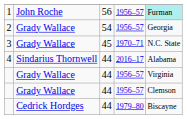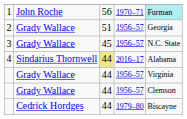 <table class="wikitable">
 <tr>
 </tr>
 <tr>
 <td>1</td>
 <td><a href='#'>John Roche</a></td>
 <td>56</td>
-<td style="font-size:80%;"><a href='#'>1956–57</a></td>
+<td style="font-size:80%;"><a href='#'>1970–71</a></td>
 <td style="background: paleturquoise; font-size:80%;">Furman</td>
 </tr>
 <tr>
 <td>2</td>
 <td><a href='#'>Grady Wallace</a></td>
-<td>54</td>
+<td>51</td>
 <td style="font-size:80%;"><a href='#'>1956–57</a></td>
 <td style="font-size:80%;">Georgia</td>
 </tr>
 <tr>
 <td>3</td>
 <td><a href='#'>Grady Wallace</a></td>
 <td>45</td>
-<td style="font-size:80%;"><a href='#'>1970–71</a></td>
+<td style="font-size:80%;"><a href='#'>1956–57</a></td>
 <td style="font-size:80%;">N.C. State</td>
 </tr>
 <tr>
 <td>4</td>
 <td><a href='#'>Sindarius Thornwell</a></td>
-<td>44</td>
+<td style="background: khaki;">44</td>
 <td style="font-size:80%;"><a href='#'>2016–17</a></td>
 <td style="font-size:80%;">Alabama</td>
 </tr>
 <tr>
 <td></td>
 <td><a href='#'>Grady Wallace</a></td>
 <td>44</td>
 <td style="font-size:80%;"><a href='#'>1956–57</a></td>
 <td style="font-size:80%;">Virginia</td>
 </tr>
 <tr>
 <td></td>
 <td><a href='#'>Grady Wallace</a></td>
 <td>44</td>
 <td style="font-size:80%;"><a href='#'>1956–57</a></td>
 <td style="font-size:80%;">Clemson</td>
 </tr>
 <tr>
 <td></td>
 <td><a href='#'>Cedrick Hordges</a></td>
 <td>44</td>
 <td style="font-size:80%;"><a href='#'>1979–80</a></td>
 <td style="font-size:80%;">Biscayne</td>
 </tr>
 </table>
